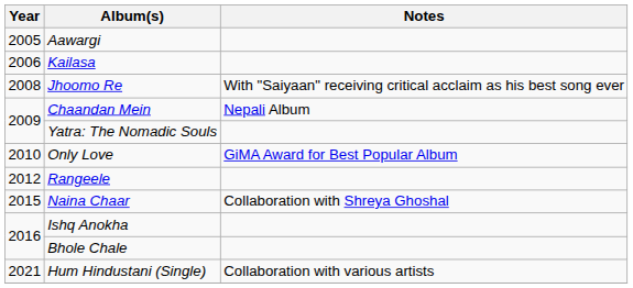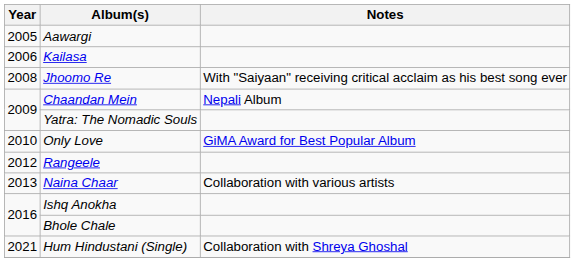 <table class="wikitable sortable">
 <tr>
 <th>Year</th>
 <th>Album(s)</th>
 <th>Notes</th>
 </tr>
 <tr>
 <td>2005</td>
 <td><em>Aawargi</em></td>
 <td></td>
 </tr>
 <tr>
 <td>2006</td>
 <td><em><a href='#'>Kailasa</a></em></td>
 <td></td>
 </tr>
 <tr>
 <td>2008</td>
 <td><em><a href='#'>Jhoomo Re</a></em></td>
 <td>With "Saiyaan" receiving critical acclaim as his best song ever</td>
 </tr>
 <tr>
 <td rowspan=2>2009</td>
 <td><em><a href='#'>Chaandan Mein</a></em></td>
 <td><a href='#'>Nepali</a> Album</td>
 </tr>
 <tr>
 <td><em>Yatra: The Nomadic Souls</em></td>
 <td></td>
 </tr>
 <tr>
 <td>2010</td>
 <td><em>Only Love</em></td>
 <td><a href='#'>GiMA Award for Best Popular Album</a></td>
 </tr>
 <tr>
 <td>2012</td>
 <td><em><a href='#'>Rangeele</a></em></td>
 <td></td>
 </tr>
 <tr>
-<td>2015</td>
+<td>2013</td>
 <td><em><a href='#'>Naina Chaar</a></em></td>
-<td>Collaboration with <a href='#'>Shreya Ghoshal</a></td>
+<td>Collaboration with various artists</td>
 </tr>
 <tr>
 <td rowspan=2>2016</td>
 <td><em>Ishq Anokha</em></td>
 <td></td>
 </tr>
 <tr>
 <td><em>Bhole Chale</em></td>
 <td></td>
 </tr>
 <tr>
 <td>2021</td>
 <td><em>Hum Hindustani (Single)</em></td>
-<td>Collaboration with various artists</td>
+<td>Collaboration with <a href='#'>Shreya Ghoshal</a></td>
 </tr>
 <tr>
 </tr>
 </table>
